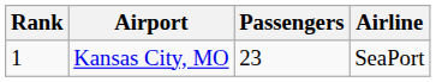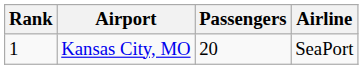 <table class="wikitable">
 <tr>
 <th>Rank</th>
 <th>Airport</th>
 <th>Passengers</th>
 <th>Airline</th>
 </tr>
 <tr>
 <td>1</td>
 <td><a href='#'>Kansas City, MO</a></td>
-<td>23</td>
+<td>20</td>
 <td>SeaPort</td>
 </tr>
 </table>
